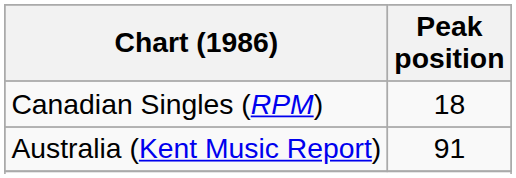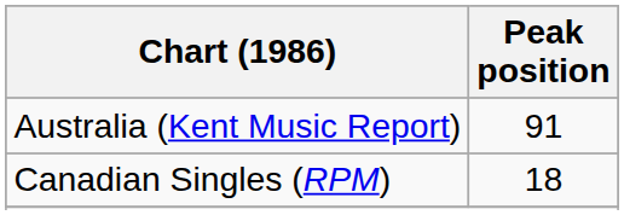 <table class="wikitable sortable">
 <tr>
 <th>Chart (1986)</th>
 <th>Peak<br>position</th>
 </tr>
 <tr>
+<td>Australia (<a href='#'>Kent Music Report</a>)</td>
+<td align="center">91</td>
+</tr>
+<tr>
 <td>Canadian Singles (<em><a href='#'>RPM</a></em>)</td>
 <td style="text-align:center;">18</td>
-</tr>
-<tr>
-<td>Australia (<a href='#'>Kent Music Report</a>)</td>
-<td align="center">91</td>
 </tr>
 <tr>
 </tr>
 <tr>
 </tr>
 <tr>
 </tr>
 <tr>
 </tr>
 <tr>
 </tr>
 <tr>
 </tr>
 </table>
